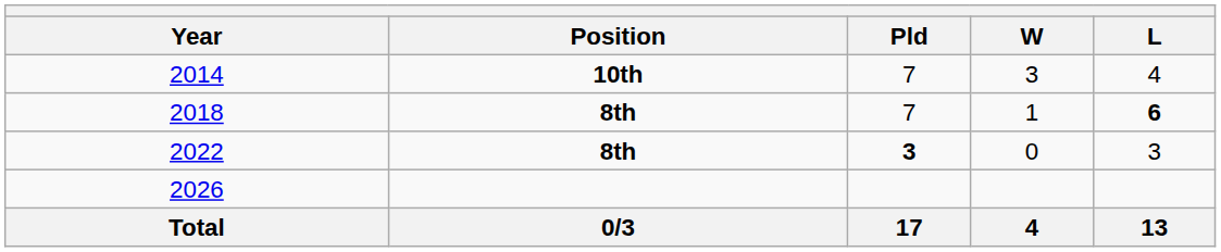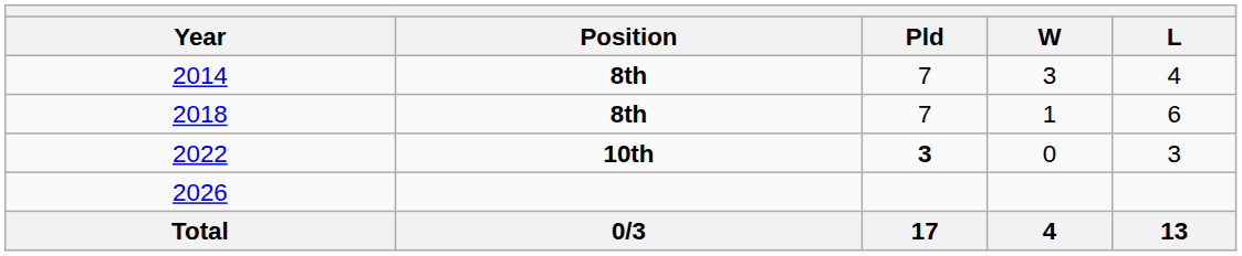 <table class="wikitable collapsible autocollapse"  style="text-align:center; font-size:95%; width:60%;">
 <tr>
 <th colspan=9></th>
 </tr>
 <tr>
 <th width=25%>Year</th>
 <th width=30%>Position</th>
 <th width=8%>Pld</th>
 <th width=8%>W</th>
 <th width=8%>L</th>
 </tr>
 <tr>
 <td> <a href='#'>2014</a></td>
-<td><strong>10th</strong></td>
+<td><strong>8th</strong></td>
 <td>7</td>
 <td>3</td>
 <td>4</td>
 </tr>
 <tr>
 <td> <a href='#'>2018</a></td>
 <td><strong>8th</strong></td>
 <td>7</td>
 <td>1</td>
-<td><strong>6</strong></td>
+<td>6</td>
 </tr>
 <tr>
 <td> <a href='#'>2022</a></td>
-<td><strong>8th</strong></td>
+<td><strong>10th</strong></td>
 <td><strong>3</strong></td>
 <td>0</td>
 <td>3</td>
 </tr>
 <tr>
 <td> <a href='#'>2026</a></td>
 <td></td>
 <td></td>
 <td></td>
 <td></td>
 </tr>
 <tr>
 <th>Total</th>
 <th>0/3</th>
 <th>17</th>
 <th>4</th>
 <th>13</th>
 </tr>
 </table>
